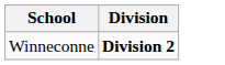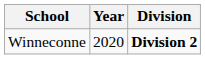 <table class="wikitable">
 <tr>
 <th>School</th>
+<th>Year</th>
 <th>Division</th>
 </tr>
 <tr>
 <td>Winneconne</td>
+<td>2020</td>
 <td><strong>Division 2</strong></td>
 </tr>
 </table>
